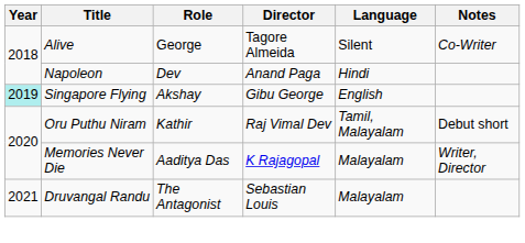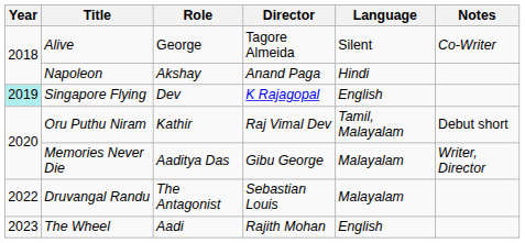 <table class="wikitable sortable">
 <tr>
 <th>Year</th>
 <th>Title</th>
 <th>Role</th>
 <th>Director</th>
 <th>Language</th>
 <th class="unsortable">Notes</th>
 </tr>
 <tr>
 <td rowspan=2>2018</td>
 <td><em>Alive</em></td>
 <td>George</td>
 <td>Tagore Almeida</td>
 <td>Silent</td>
 <td><em>Co-Writer</em></td>
 </tr>
 <tr>
 <td><em>Napoleon</em></td>
-<td><em>Dev</em></td>
+<td><em>Akshay</em></td>
 <td><em>Anand Paga</em></td>
 <td><em>Hindi</em></td>
 <td></td>
 </tr>
 <tr>
 <td style="background: paleturquoise;">2019</td>
 <td><em>Singapore Flying</em></td>
-<td><em>Akshay</em></td>
-<td><em>Gibu George</em></td>
+<td><em>Dev</em></td>
+<td><em><a href='#'>K Rajagopal</a></em></td>
 <td><em>English</em></td>
 <td></td>
 </tr>
 <tr>
 <td rowspan=2>2020</td>
 <td><em>Oru Puthu Niram</em></td>
 <td><em>Kathir</em></td>
 <td><em>Raj Vimal Dev</em></td>
 <td><em>Tamil, Malayalam</em></td>
 <td>Debut short</td>
 </tr>
 <tr>
 <td><em>Memories Never Die</em></td>
 <td><em>Aaditya Das</em></td>
-<td><em><a href='#'>K Rajagopal</a></em></td>
+<td><em>Gibu George</em></td>
 <td><em>Malayalam</em></td>
 <td><em>Writer, Director</em></td>
 </tr>
 <tr>
-<td>2021</td>
+<td>2022</td>
 <td><em>Druvangal Randu</em></td>
 <td><em>The Antagonist</em></td>
 <td><em>Sebastian Louis</em></td>
 <td><em>Malayalam</em></td>
 <td></td>
 </tr>
+<tr>
+<td>2023</td>
+<td><em>The Wheel</em></td>
+<td><em>Aadi</em></td>
+<td><em>Rajith Mohan</em></td>
+<td><em>English</em></td>
+<td></td>
+</tr>
 </table>
